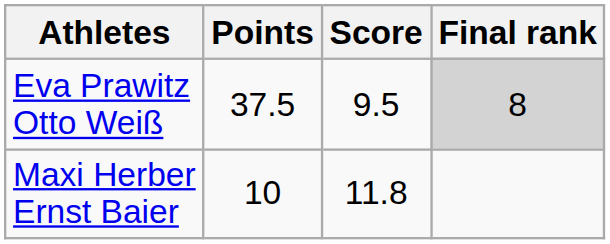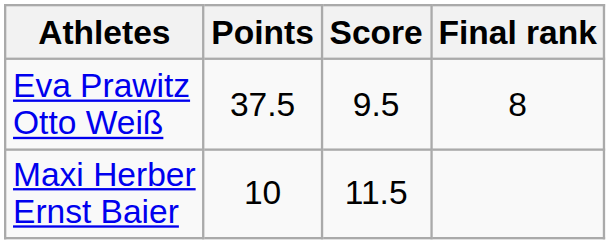 <table class="wikitable" border="1" style="font-size:90%">
 <tr>
 <th>Athletes</th>
 <th>Points</th>
 <th>Score</th>
 <th>Final rank</th>
 </tr>
 <tr align=center>
 <td align=left><a href='#'>Eva Prawitz</a><br><a href='#'>Otto Weiß</a></td>
 <td>37.5</td>
 <td>9.5</td>
-<td style="background: lightgrey;">8</td>
+<td>8</td>
 </tr>
 <tr align=center>
 <td align=left><a href='#'>Maxi Herber</a><br><a href='#'>Ernst Baier</a></td>
 <td>10</td>
-<td>11.8</td>
+<td>11.5</td>
 <td></td>
 </tr>
 </table>
